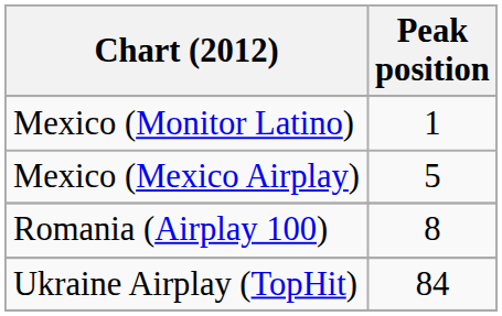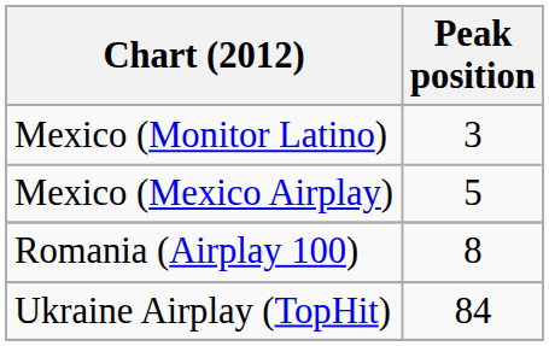 <table class="wikitable sortable" border="1">
 <tr>
 <th>Chart (2012)</th>
 <th>Peak<br>position</th>
 </tr>
 <tr>
 </tr>
 <tr>
 </tr>
 <tr>
 </tr>
 <tr>
 </tr>
 <tr>
 </tr>
 <tr>
 <td>Mexico (<a href='#'>Monitor Latino</a>)</td>
-<td style="text-align:center;">1</td>
+<td style="text-align:center;">3</td>
 </tr>
 <tr>
 <td>Mexico (<a href='#'>Mexico Airplay</a>)</td>
 <td style="text-align:center;">5</td>
 </tr>
 <tr>
 </tr>
 <tr>
 <td>Romania (<a href='#'>Airplay 100</a>)</td>
 <td style="text-align:center;">8</td>
 </tr>
 <tr>
 </tr>
 <tr>
 </tr>
 <tr>
 </tr>
 <tr>
 <td>Ukraine Airplay (<a href='#'>TopHit</a>)</td>
 <td style="text-align:center;">84</td>
 </tr>
 <tr>
 </tr>
 <tr>
 </tr>
 <tr>
 </tr>
 <tr>
 </tr>
 </table>
